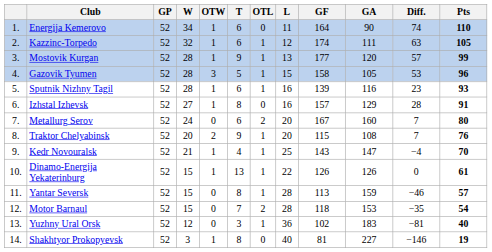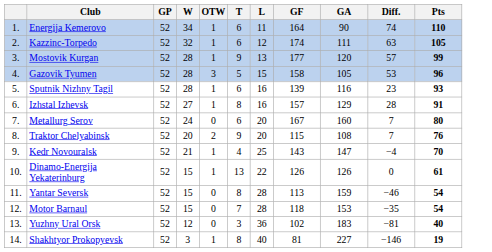 <table class="wikitable">
 <tr>
 <th width="30"></th>
 <th width="200">Club</th>
 <th width="30">GP</th>
 <th width="30">W</th>
 <th width="30">OTW</th>
 <th width="30">T</th>
-<th width="30">OTL</th>
 <th width="30">L</th>
 <th width="70">GF</th>
 <th width="70">GA</th>
 <th width="70">Diff.</th>
 <th width="70">Pts</th>
 </tr>
 <tr bgcolor="#BCD2EE" align="center">
 <td>1.</td>
 <td align="left"><a href='#'>Energija Kemerovo</a></td>
 <td>52</td>
 <td>34</td>
 <td>1</td>
 <td>6</td>
-<td>0</td>
 <td>11</td>
 <td>164</td>
 <td>90</td>
 <td>74</td>
 <td><strong>110</strong></td>
 </tr>
 <tr bgcolor="#BCD2EE" align="center">
 <td>2.</td>
 <td align="left"><a href='#'>Kazzinc-Torpedo</a></td>
 <td>52</td>
 <td>32</td>
 <td>1</td>
 <td>6</td>
-<td>1</td>
 <td>12</td>
 <td>174</td>
 <td>111</td>
 <td>63</td>
 <td><strong>105</strong></td>
 </tr>
 <tr bgcolor="#BCD2EE" align="center">
 <td>3.</td>
 <td align="left"><a href='#'>Mostovik Kurgan</a></td>
 <td>52</td>
 <td>28</td>
 <td>1</td>
 <td>9</td>
-<td>1</td>
 <td>13</td>
 <td>177</td>
 <td>120</td>
 <td>57</td>
 <td><strong>99</strong></td>
 </tr>
 <tr bgcolor="#BCD2EE" align="center">
 <td>4.</td>
 <td align="left"><a href='#'>Gazovik Tyumen</a></td>
 <td>52</td>
 <td>28</td>
 <td>3</td>
 <td>5</td>
-<td>1</td>
 <td>15</td>
 <td>158</td>
 <td>105</td>
 <td>53</td>
 <td><strong>96</strong></td>
 </tr>
 <tr bgcolor="#FFFFFF" align="center">
 <td>5.</td>
 <td align="left"><a href='#'>Sputnik Nizhny Tagil</a></td>
 <td>52</td>
 <td>28</td>
 <td>1</td>
 <td>6</td>
-<td>1</td>
 <td>16</td>
 <td>139</td>
 <td>116</td>
 <td>23</td>
 <td><strong>93</strong></td>
 </tr>
 <tr bgcolor="#FFFFFF" align="center">
 <td>6.</td>
 <td align="left"><a href='#'>Izhstal Izhevsk</a></td>
 <td>52</td>
 <td>27</td>
 <td>1</td>
 <td>8</td>
-<td>0</td>
 <td>16</td>
 <td>157</td>
 <td>129</td>
 <td>28</td>
 <td><strong>91</strong></td>
 </tr>
 <tr bgcolor="#FFFFFF" align="center">
 <td>7.</td>
 <td align="left"><a href='#'>Metallurg Serov</a></td>
 <td>52</td>
 <td>24</td>
 <td>0</td>
 <td>6</td>
-<td>2</td>
 <td>20</td>
 <td>167</td>
 <td>160</td>
 <td>7</td>
 <td><strong>80</strong></td>
 </tr>
 <tr bgcolor="#FFFFFF" align="center">
 <td>8.</td>
 <td align="left"><a href='#'>Traktor Chelyabinsk</a></td>
 <td>52</td>
 <td>20</td>
 <td>2</td>
 <td>9</td>
-<td>1</td>
 <td>20</td>
 <td>115</td>
 <td>108</td>
 <td>7</td>
 <td><strong>76</strong></td>
 </tr>
 <tr bgcolor="#FFFFFF" align="center">
 <td>9.</td>
 <td align="left"><a href='#'>Kedr Novouralsk</a></td>
 <td>52</td>
 <td>21</td>
 <td>1</td>
 <td>4</td>
-<td>1</td>
 <td>25</td>
 <td>143</td>
 <td>147</td>
 <td>−4</td>
 <td><strong>70</strong></td>
 </tr>
 <tr bgcolor="#FFFFFF" align="center">
 <td>10.</td>
 <td align="left"><a href='#'>Dinamo-Energija Yekaterinburg</a></td>
 <td>52</td>
 <td>15</td>
 <td>1</td>
 <td>13</td>
-<td>1</td>
 <td>22</td>
 <td>126</td>
 <td>126</td>
 <td>0</td>
 <td><strong>61</strong></td>
 </tr>
 <tr bgcolor="#FFFFFF" align="center">
 <td>11.</td>
 <td align="left"><a href='#'>Yantar Seversk</a></td>
 <td>52</td>
 <td>15</td>
 <td>0</td>
 <td>8</td>
-<td>1</td>
 <td>28</td>
 <td>113</td>
 <td>159</td>
 <td>−46</td>
-<td><strong>57</strong></td>
+<td><strong>54</strong></td>
 </tr>
 <tr bgcolor="#FFFFFF" align="center">
 <td>12.</td>
 <td align="left"><a href='#'>Motor Barnaul</a></td>
 <td>52</td>
 <td>15</td>
 <td>0</td>
 <td>7</td>
-<td>2</td>
 <td>28</td>
 <td>118</td>
 <td>153</td>
 <td>−35</td>
 <td><strong>54</strong></td>
 </tr>
 <tr bgcolor="#FFFFFF" align="center">
 <td>13.</td>
 <td align="left"><a href='#'>Yuzhny Ural Orsk</a></td>
 <td>52</td>
 <td>12</td>
 <td>0</td>
 <td>3</td>
-<td>1</td>
 <td>36</td>
 <td>102</td>
 <td>183</td>
 <td>−81</td>
 <td><strong>40</strong></td>
 </tr>
 <tr bgcolor="#FFFFFF" align="center">
 <td>14.</td>
 <td align="left"><a href='#'>Shakhtyor Prokopyevsk</a></td>
 <td>52</td>
 <td>3</td>
 <td>1</td>
 <td>8</td>
-<td>0</td>
 <td>40</td>
 <td>81</td>
 <td>227</td>
 <td>−146</td>
 <td><strong>19</strong></td>
 </tr>
 </table>
